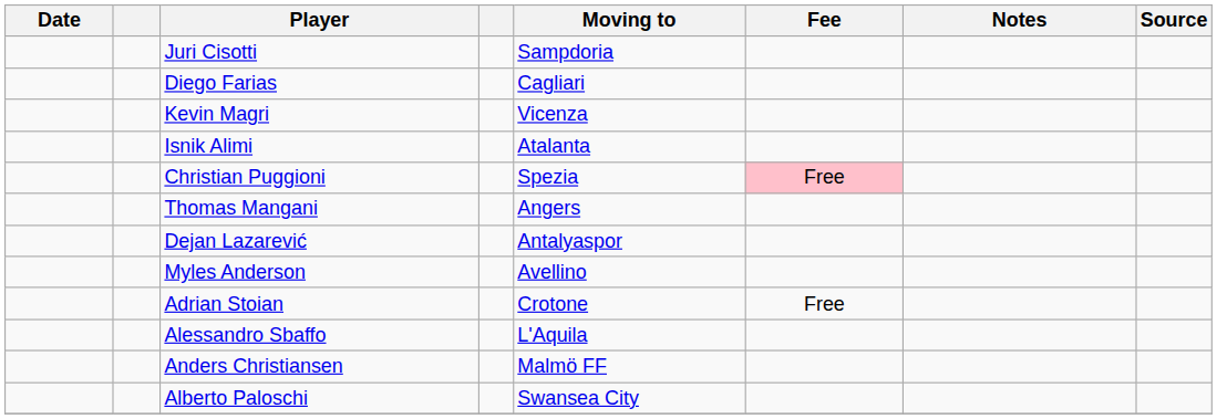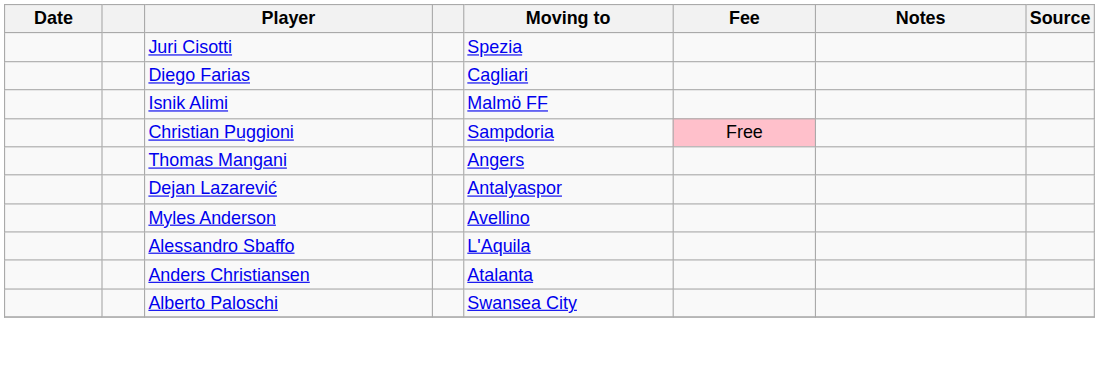 <table class="wikitable sortable">
 <tr>
 <th style="width:80px;">Date</th>
 <th style="width:30px;"></th>
 <th style="width:250px;">Player</th>
 <th style="width:20px;"></th>
 <th style="width:180px;">Moving to</th>
 <th style="width:120px;" class="unsortable">Fee</th>
 <th style="width:180px;" class="unsortable">Notes</th>
 <th style="width:20px;">Source</th>
 </tr>
 <tr>
 <td></td>
 <td align=center></td>
 <td> <a href='#'>Juri Cisotti</a></td>
 <td align=center></td>
-<td> <a href='#'>Sampdoria</a></td>
+<td> <a href='#'>Spezia</a></td>
 <td align=center></td>
 <td align=center></td>
 <td></td>
 </tr>
 <tr>
 <td></td>
 <td align=center></td>
 <td> <a href='#'>Diego Farias</a></td>
 <td align=center></td>
 <td> <a href='#'>Cagliari</a></td>
 <td align=center></td>
 <td align=center></td>
 <td></td>
 </tr>
 <tr>
 <td></td>
 <td align=center></td>
-<td> <a href='#'>Kevin Magri</a></td>
-<td align=center></td>
-<td> <a href='#'>Vicenza</a></td>
-<td align=center></td>
-<td align=center></td>
-<td></td>
-</tr>
-<tr>
-<td></td>
-<td align=center></td>
 <td> <a href='#'>Isnik Alimi</a></td>
 <td align=center></td>
-<td> <a href='#'>Atalanta</a></td>
+<td> <a href='#'>Malmö FF</a></td>
 <td align=center></td>
 <td align=center></td>
 <td></td>
 </tr>
 <tr>
 <td></td>
 <td align=center></td>
 <td> <a href='#'>Christian Puggioni</a></td>
 <td align=center></td>
-<td> <a href='#'>Spezia</a></td>
+<td> <a href='#'>Sampdoria</a></td>
 <td align=center style="background: pink;">Free</td>
 <td align=center></td>
 <td></td>
 </tr>
 <tr>
 <td></td>
 <td align=center></td>
 <td> <a href='#'>Thomas Mangani</a></td>
 <td align=center></td>
 <td> <a href='#'>Angers</a></td>
 <td align=center></td>
 <td align=center></td>
 <td></td>
 </tr>
 <tr>
 <td></td>
 <td align=center></td>
 <td> <a href='#'>Dejan Lazarević</a></td>
 <td align=center></td>
 <td> <a href='#'>Antalyaspor</a></td>
 <td align=center></td>
 <td align=center></td>
 <td></td>
 </tr>
 <tr>
 <td></td>
 <td align=center></td>
 <td> <a href='#'>Myles Anderson</a></td>
 <td align=center></td>
 <td> <a href='#'>Avellino</a></td>
 <td align=center></td>
 <td align=center></td>
 <td></td>
 </tr>
 <tr>
 <td></td>
 <td align=center></td>
-<td> <a href='#'>Adrian Stoian</a></td>
-<td align=center></td>
-<td> <a href='#'>Crotone</a></td>
-<td align=center>Free</td>
-<td align=center></td>
-<td></td>
-</tr>
-<tr>
-<td></td>
-<td align=center></td>
 <td> <a href='#'>Alessandro Sbaffo</a></td>
 <td align=center></td>
 <td> <a href='#'>L'Aquila</a></td>
 <td align=center></td>
 <td align=center></td>
 <td></td>
 </tr>
 <tr>
 <td></td>
 <td align=center></td>
 <td> <a href='#'>Anders Christiansen</a></td>
 <td align=center></td>
-<td> <a href='#'>Malmö FF</a></td>
+<td> <a href='#'>Atalanta</a></td>
 <td align=center></td>
 <td align=center></td>
 <td></td>
 </tr>
 <tr>
 <td></td>
 <td align=center></td>
 <td> <a href='#'>Alberto Paloschi</a></td>
 <td align=center></td>
 <td> <a href='#'>Swansea City</a></td>
 <td align=center></td>
 <td align=center></td>
 <td></td>
 </tr>
 <tr>
 </tr>
 </table>
